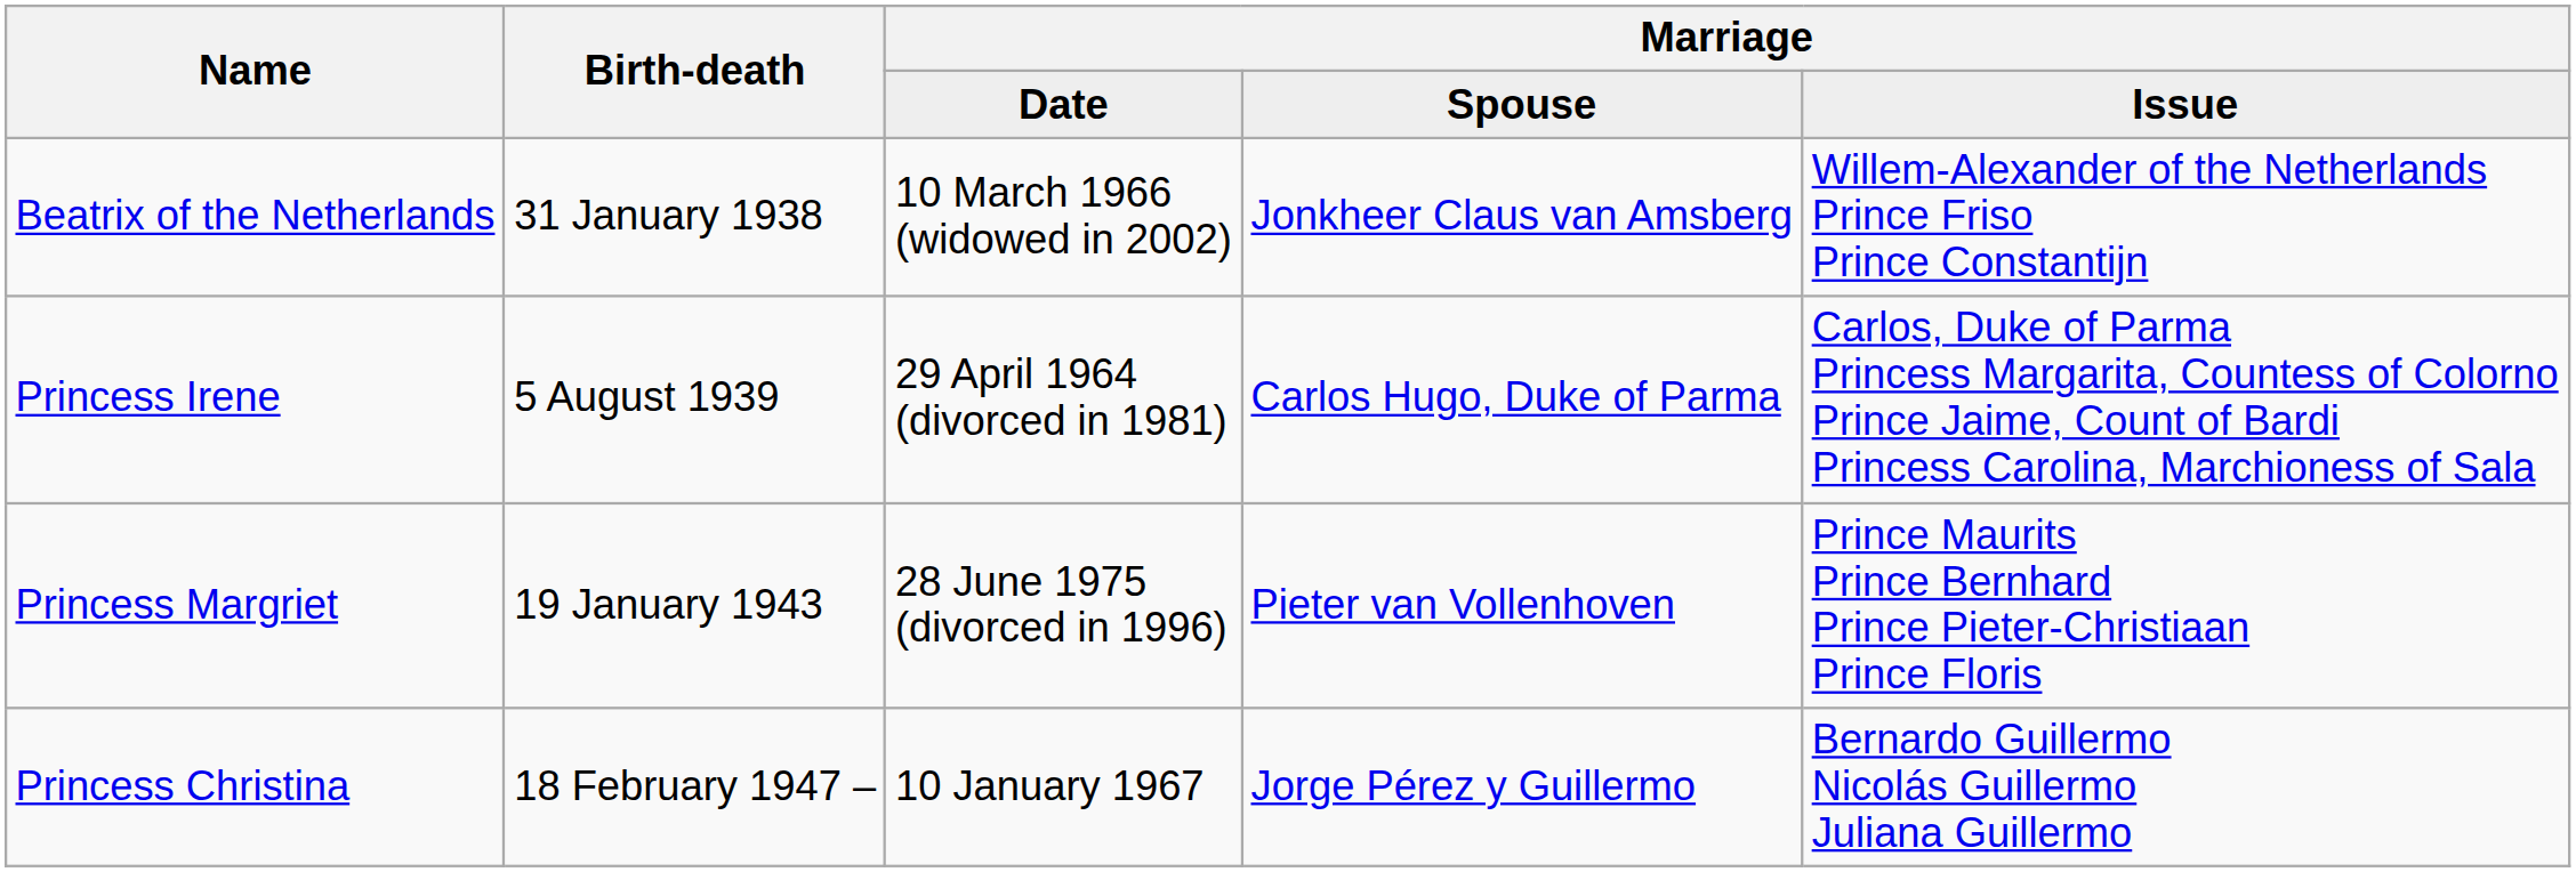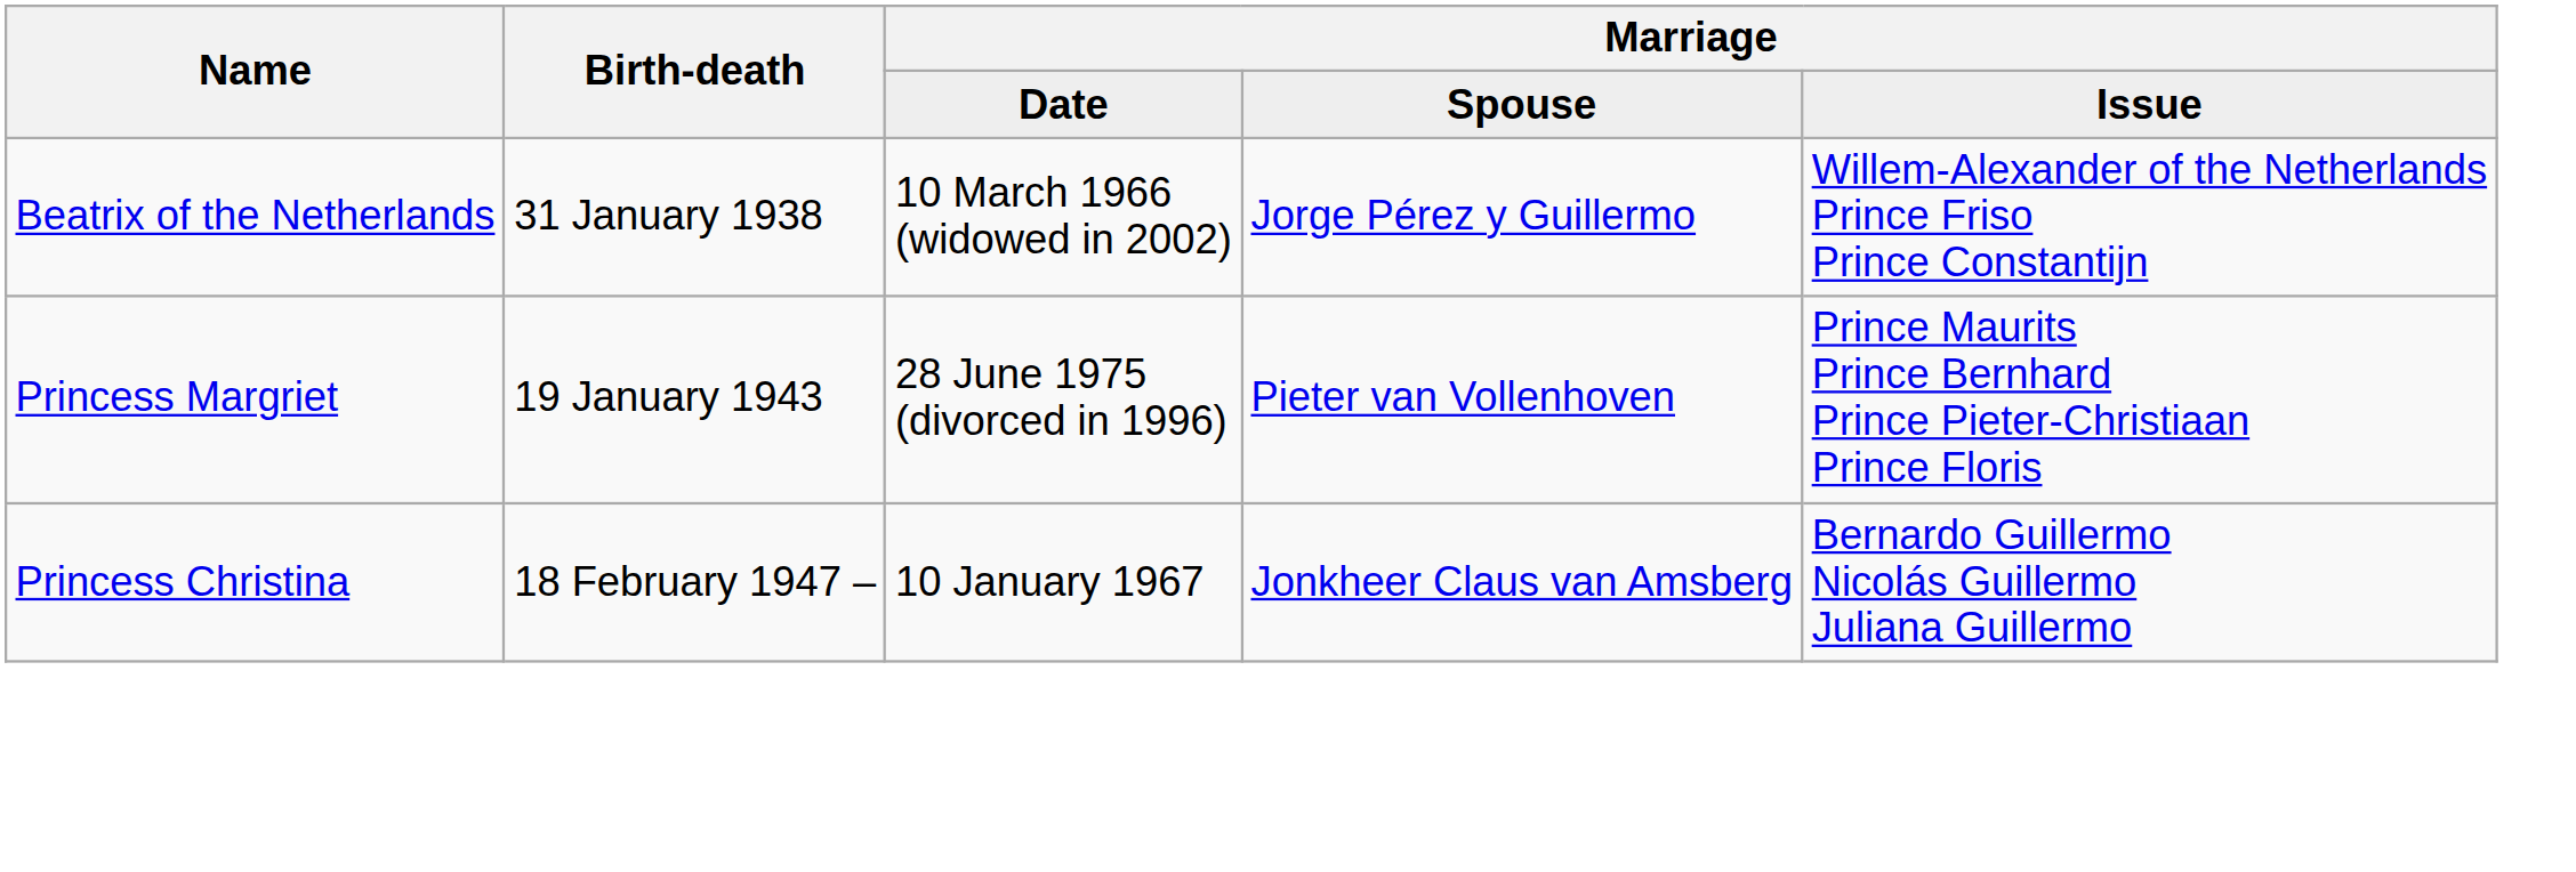 <table class="wikitable">
 <tr>
 <th rowspan="2">Name</th>
 <th rowspan="2">Birth-death</th>
 <th colspan="3">Marriage</th>
 </tr>
 <tr>
 <td bgcolor="#EEEEEE" align="center"><strong>Date</strong></td>
 <td bgcolor="#EEEEEE" align="center"><strong>Spouse</strong></td>
 <td bgcolor="#EEEEEE" align="center"><strong>Issue</strong></td>
 </tr>
 <tr>
 <td><a href='#'>Beatrix of the Netherlands</a></td>
 <td>31 January 1938</td>
 <td>10 March 1966<br>(widowed in 2002)</td>
-<td><a href='#'>Jonkheer Claus van Amsberg</a></td>
+<td><a href='#'>Jorge Pérez y Guillermo</a></td>
 <td><a href='#'>Willem-Alexander of the Netherlands</a><br><a href='#'>Prince Friso</a><br><a href='#'>Prince Constantijn</a></td>
-</tr>
-<tr>
-<td><a href='#'>Princess Irene</a></td>
-<td>5 August 1939</td>
-<td>29 April 1964<br>(divorced in 1981)</td>
-<td><a href='#'>Carlos Hugo, Duke of Parma</a></td>
-<td><a href='#'>Carlos, Duke of Parma</a><br><a href='#'>Princess Margarita, Countess of Colorno</a><br><a href='#'>Prince Jaime, Count of Bardi</a><br><a href='#'>Princess Carolina, Marchioness of Sala</a></td>
 </tr>
 <tr>
 <td><a href='#'>Princess Margriet</a></td>
 <td>19 January 1943</td>
 <td>28 June 1975<br>(divorced in 1996)</td>
 <td><a href='#'>Pieter van Vollenhoven</a></td>
 <td><a href='#'>Prince Maurits</a><br><a href='#'>Prince Bernhard</a><br><a href='#'>Prince Pieter-Christiaan</a><br><a href='#'>Prince Floris</a></td>
 </tr>
 <tr>
 <td><a href='#'>Princess Christina</a></td>
 <td>18 February 1947 – <br> </td>
 <td>10 January 1967</td>
-<td><a href='#'>Jorge Pérez y Guillermo</a></td>
+<td><a href='#'>Jonkheer Claus van Amsberg</a></td>
 <td><a href='#'>Bernardo Guillermo</a><br><a href='#'>Nicolás Guillermo</a><br><a href='#'>Juliana Guillermo</a></td>
 </tr>
 </table>
